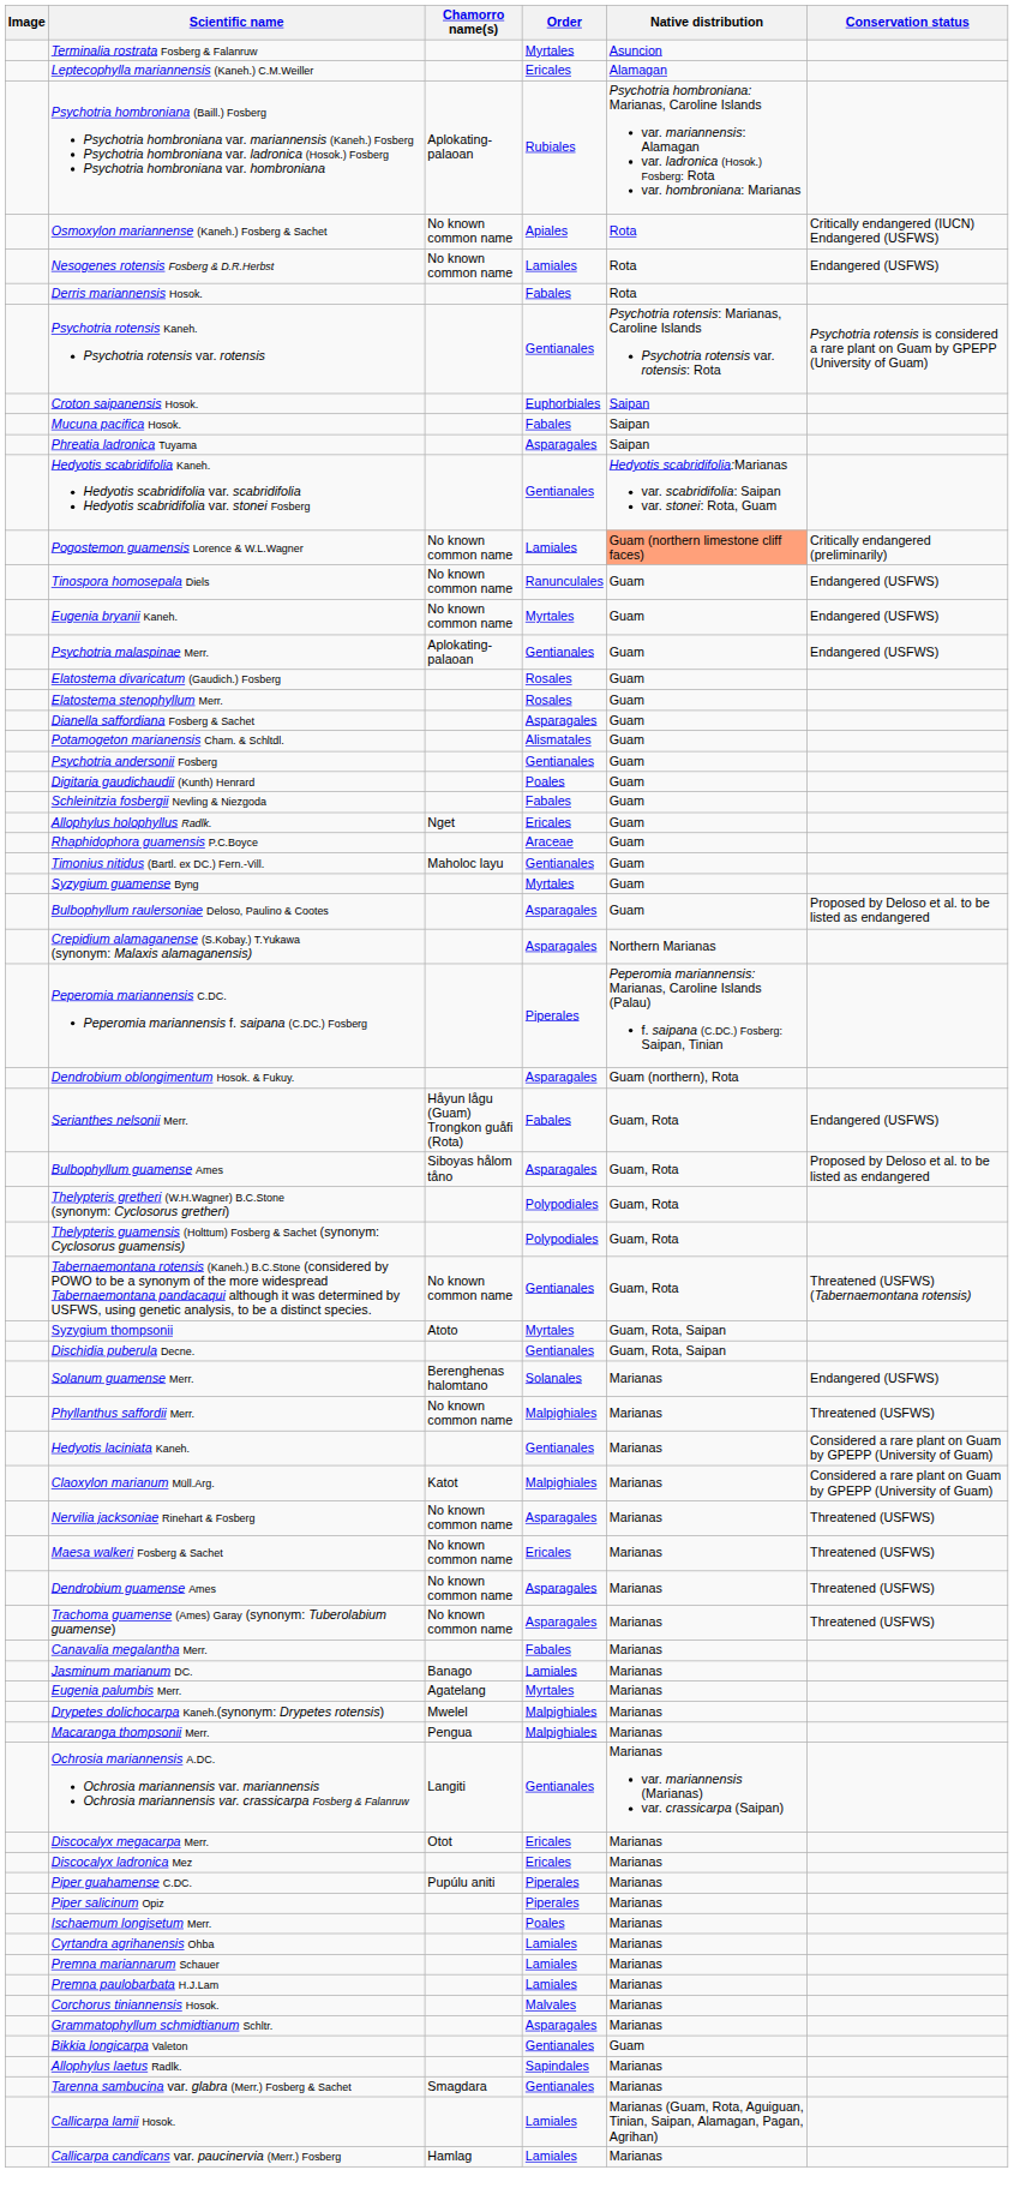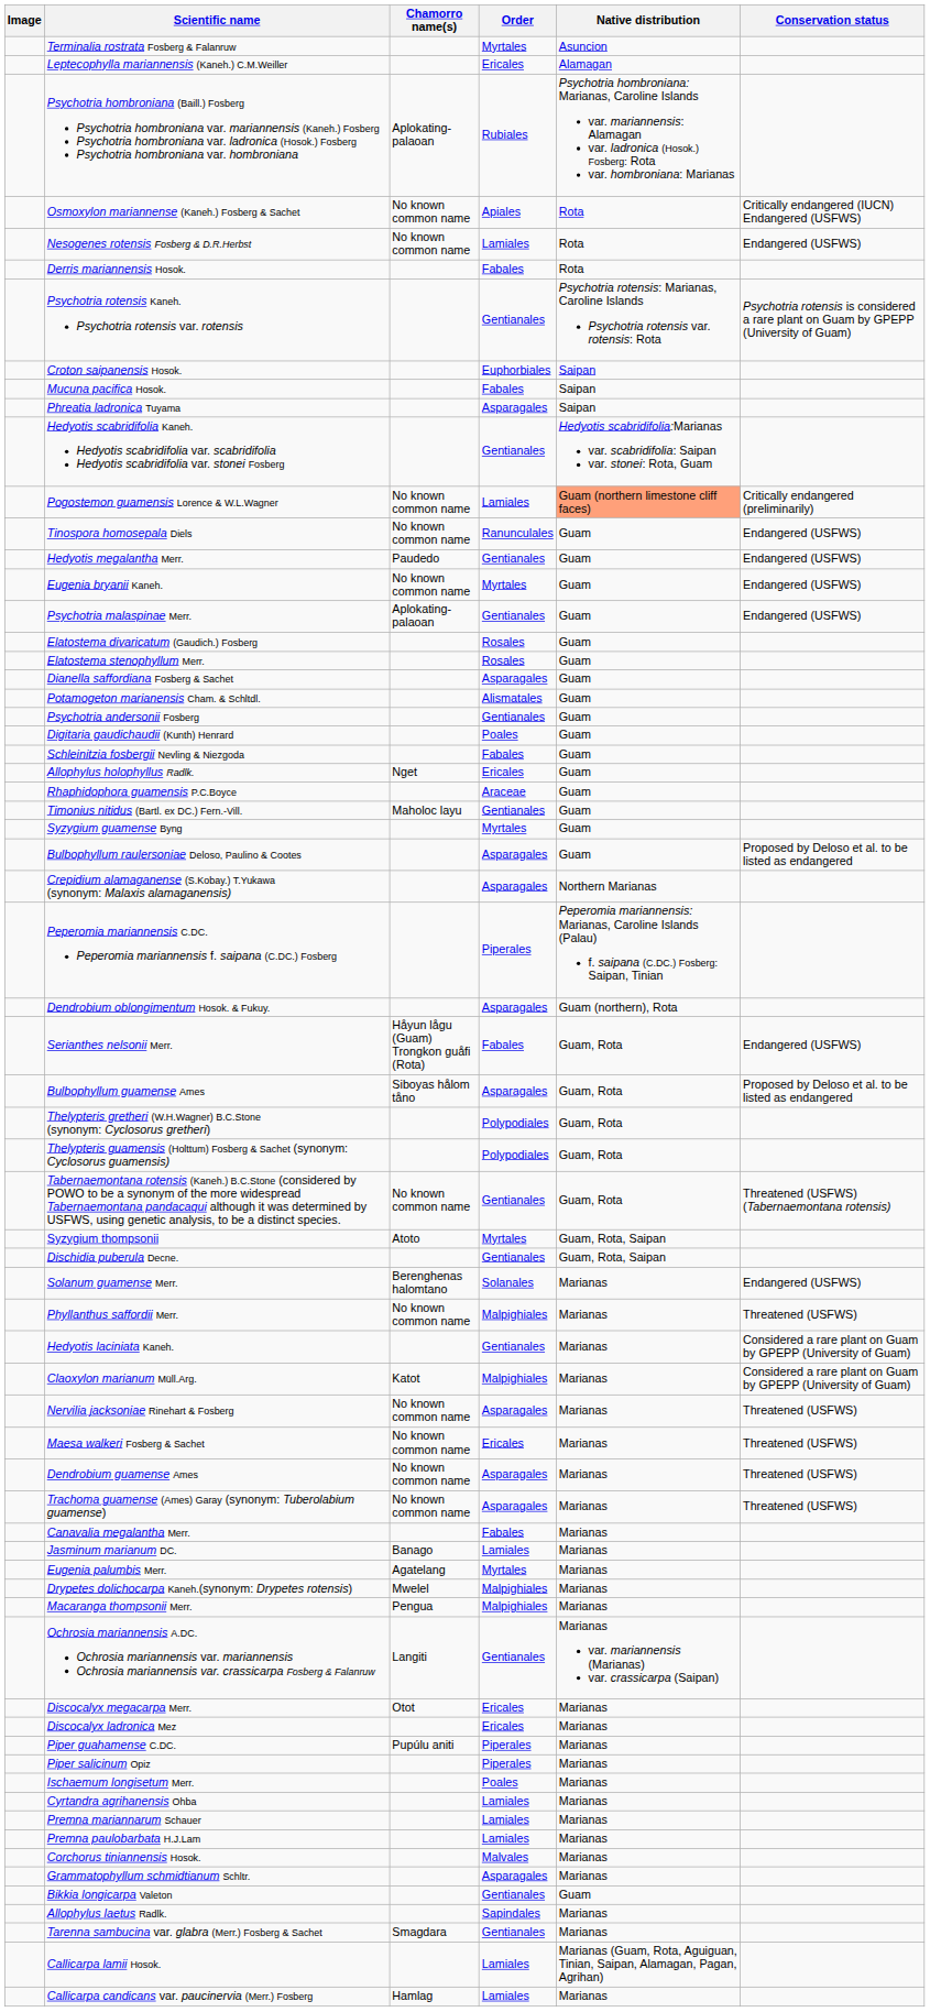 <table class="wikitable sortable">
 <tr>
 <th>Image</th>
 <th><a href='#'>Scientific name</a></th>
 <th><a href='#'>Chamorro</a> name(s)</th>
 <th><a href='#'>Order</a></th>
 <th>Native distribution</th>
 <th><a href='#'>Conservation status</a></th>
 </tr>
 <tr>
 <td></td>
 <td><em><a href='#'>Terminalia rostrata</a></em> <small>Fosberg & Falanruw</small></td>
 <td></td>
 <td><a href='#'>Myrtales</a></td>
 <td><a href='#'>Asuncion</a></td>
 <td></td>
 </tr>
 <tr>
 <td></td>
 <td><em><a href='#'>Leptecophylla mariannensis</a></em> <small>(Kaneh.) C.M.Weiller</small></td>
 <td></td>
 <td><a href='#'>Ericales</a></td>
 <td><a href='#'>Alamagan</a></td>
 <td></td>
 </tr>
 <tr>
 <td></td>
 <td><em><a href='#'>Psychotria hombroniana</a></em> <small>(Baill.) Fosberg</small><br><ul><li><em>Psychotria hombroniana</em> var. <em>mariannensis</em> <small>(Kaneh.) Fosberg</small></li><li><em>Psychotria hombroniana</em> var. <em>ladronica</em> <small>(Hosok.) Fosberg</small></li><li><em>Psychotria hombroniana</em> var. <em>hombroniana</em></li></ul></td>
 <td>Aplokating-palaoan</td>
 <td><a href='#'>Rubiales</a></td>
 <td><em>Psychotria hombroniana:</em> Marianas, Caroline Islands<br><ul><li>var. <em>mariannensis</em>: Alamagan</li><li>var. <em>ladronica</em> <small>(Hosok.) Fosberg:</small> Rota</li><li>var. <em>hombroniana</em>: Marianas</li></ul></td>
 <td></td>
 </tr>
 <tr>
 <td></td>
 <td><em><a href='#'>Osmoxylon mariannense</a></em> <small>(Kaneh.) Fosberg & Sachet</small></td>
 <td>No known common name</td>
 <td><a href='#'>Apiales</a></td>
 <td><a href='#'>Rota</a></td>
 <td>Critically endangered (IUCN) Endangered (USFWS)</td>
 </tr>
 <tr>
 <td></td>
 <td><em><a href='#'>Nesogenes rotensis</a> <small>Fosberg & D.R.Herbst</small></em></td>
 <td>No known common name</td>
 <td><a href='#'>Lamiales</a></td>
 <td>Rota</td>
 <td>Endangered (USFWS)</td>
 </tr>
 <tr>
 <td></td>
 <td><em><a href='#'>Derris mariannensis</a></em> <small>Hosok.</small></td>
 <td></td>
 <td><a href='#'>Fabales</a></td>
 <td>Rota</td>
 <td></td>
 </tr>
 <tr>
 <td></td>
 <td><em><a href='#'>Psychotria rotensis</a></em> <small>Kaneh.</small><br><ul><li><em>Psychotria rotensis</em> var. <em>rotensis</em></li></ul></td>
 <td></td>
 <td><a href='#'>Gentianales</a></td>
 <td><em>Psychotria rotensis</em>: Marianas, Caroline Islands<br><ul><li><em>Psychotria rotensis</em> var. <em>rotensis</em>: Rota</li></ul></td>
 <td><em>Psychotria rotensis</em> is considered a rare plant on Guam by GPEPP (University of Guam)</td>
 </tr>
 <tr>
 <td></td>
 <td><em><a href='#'>Croton saipanensis</a></em> <small>Hosok.</small></td>
 <td></td>
 <td><a href='#'>Euphorbiales</a></td>
 <td><a href='#'>Saipan</a></td>
 <td></td>
 </tr>
 <tr>
 <td></td>
 <td><em><a href='#'>Mucuna pacifica</a></em> <small>Hosok.</small></td>
 <td></td>
 <td><a href='#'>Fabales</a></td>
 <td>Saipan</td>
 <td></td>
 </tr>
 <tr>
 <td></td>
 <td><em><a href='#'>Phreatia ladronica</a></em> <small>Tuyama</small></td>
 <td></td>
 <td><a href='#'>Asparagales</a></td>
 <td>Saipan</td>
 <td></td>
 </tr>
 <tr>
 <td></td>
 <td><em><a href='#'>Hedyotis scabridifolia</a></em> <small>Kaneh.</small><br><ul><li><em>Hedyotis scabridifolia</em> var. <em>scabridifolia</em></li><li><em>Hedyotis scabridifolia</em> var. <em>stonei</em> <small>Fosberg</small></li></ul></td>
 <td></td>
 <td><a href='#'>Gentianales</a></td>
 <td><em><a href='#'>Hedyotis scabridifolia</a>:</em>Marianas<br><ul><li>var. <em>scabridifolia</em>: Saipan</li><li>var. <em>stonei</em>: Rota, Guam</li></ul></td>
 <td></td>
 </tr>
 <tr>
 <td></td>
 <td><em><a href='#'>Pogostemon guamensis</a></em> <small>Lorence & W.L.Wagner</small></td>
 <td>No known common name</td>
 <td><a href='#'>Lamiales</a></td>
 <td style="background: lightsalmon;">Guam (northern limestone cliff faces)</td>
 <td>Critically endangered (preliminarily)</td>
 </tr>
 <tr>
 <td></td>
 <td><em><a href='#'>Tinospora homosepala</a></em> <small>Diels</small></td>
 <td>No known common name</td>
 <td><a href='#'>Ranunculales</a></td>
+<td>Guam</td>
+<td>Endangered (USFWS)</td>
+</tr>
+<tr>
+<td></td>
+<td><em><a href='#'>Hedyotis megalantha</a></em> <small>Merr.</small></td>
+<td>Paudedo</td>
+<td><a href='#'>Gentianales</a></td>
 <td>Guam</td>
 <td>Endangered (USFWS)</td>
 </tr>
 <tr>
 <td></td>
 <td><em><a href='#'>Eugenia bryanii</a></em> <small>Kaneh.</small></td>
 <td>No known common name</td>
 <td><a href='#'>Myrtales</a></td>
 <td>Guam</td>
 <td>Endangered (USFWS)</td>
 </tr>
 <tr>
 <td></td>
 <td><em><a href='#'>Psychotria malaspinae</a></em> <small>Merr.</small></td>
 <td>Aplokating-palaoan</td>
 <td><a href='#'>Gentianales</a></td>
 <td>Guam</td>
 <td>Endangered (USFWS)</td>
 </tr>
 <tr>
 <td></td>
 <td><em><a href='#'>Elatostema divaricatum</a></em> <small>(Gaudich.) Fosberg</small></td>
 <td></td>
 <td><a href='#'>Rosales</a></td>
 <td>Guam</td>
 <td></td>
 </tr>
 <tr>
 <td></td>
 <td><em><a href='#'>Elatostema stenophyllum</a></em> <small>Merr.</small></td>
 <td></td>
 <td><a href='#'>Rosales</a></td>
 <td>Guam</td>
 <td></td>
 </tr>
 <tr>
 <td></td>
 <td><em><a href='#'>Dianella saffordiana</a></em> <small>Fosberg & Sachet</small></td>
 <td></td>
 <td><a href='#'>Asparagales</a></td>
 <td>Guam</td>
 <td></td>
 </tr>
 <tr>
 <td></td>
 <td><em><a href='#'>Potamogeton marianensis</a></em> <small>Cham. & Schltdl.</small></td>
 <td></td>
 <td><a href='#'>Alismatales</a></td>
 <td>Guam</td>
 <td></td>
 </tr>
 <tr>
 <td></td>
 <td><em><a href='#'>Psychotria andersonii</a></em> <small>Fosberg</small></td>
 <td></td>
 <td><a href='#'>Gentianales</a></td>
 <td>Guam</td>
 <td></td>
 </tr>
 <tr>
 <td></td>
 <td><em><a href='#'>Digitaria gaudichaudii</a></em> <small>(Kunth) Henrard</small></td>
 <td></td>
 <td><a href='#'>Poales</a></td>
 <td>Guam</td>
 <td></td>
 </tr>
 <tr>
 <td></td>
 <td><em><a href='#'>Schleinitzia fosbergii</a></em> <small>Nevling & Niezgoda</small></td>
 <td></td>
 <td><a href='#'>Fabales</a></td>
 <td>Guam</td>
 <td></td>
 </tr>
 <tr>
 <td></td>
 <td><em><a href='#'>Allophylus holophyllus</a> <small>Radlk.</small></em></td>
 <td>Nget</td>
 <td><a href='#'>Ericales</a></td>
 <td>Guam</td>
 <td></td>
 </tr>
 <tr>
 <td></td>
 <td><em><a href='#'>Rhaphidophora guamensis</a></em> <small>P.C.Boyce</small></td>
 <td></td>
 <td><a href='#'>Araceae</a></td>
 <td>Guam</td>
 <td></td>
 </tr>
 <tr>
 <td></td>
 <td><em><a href='#'>Timonius nitidus</a></em> <small>(Bartl. ex DC.) Fern.-Vill.</small></td>
 <td>Maholoc layu</td>
 <td><a href='#'>Gentianales</a></td>
 <td>Guam</td>
 <td></td>
 </tr>
 <tr>
 <td></td>
 <td><em><a href='#'>Syzygium guamense</a></em> <small>Byng</small></td>
 <td></td>
 <td><a href='#'>Myrtales</a></td>
 <td>Guam</td>
 <td></td>
 </tr>
 <tr>
 <td></td>
 <td><em><a href='#'>Bulbophyllum raulersoniae</a></em> <small>Deloso, Paulino & Cootes</small></td>
 <td></td>
 <td><a href='#'>Asparagales</a></td>
 <td>Guam</td>
 <td>Proposed by Deloso et al. to be listed as endangered</td>
 </tr>
 <tr>
 <td></td>
 <td><em><a href='#'>Crepidium alamaganense</a></em> <small>(S.Kobay.) T.Yukawa</small><br>(synonym: <em>Malaxis alamaganensis)</em></td>
 <td></td>
 <td><a href='#'>Asparagales</a></td>
 <td>Northern Marianas</td>
 <td></td>
 </tr>
 <tr>
 <td></td>
 <td><em><a href='#'>Peperomia mariannensis</a></em> <small>C.DC.</small><br><ul><li><em>Peperomia mariannensis</em> f. <em>saipana</em> <small>(C.DC.) Fosberg</small></li></ul></td>
 <td></td>
 <td><a href='#'>Piperales</a></td>
 <td><em>Peperomia mariannensis:</em> Marianas, Caroline Islands (Palau)<br><ul><li>f. <em>saipana</em> <small>(C.DC.) Fosberg:</small> Saipan, Tinian</li></ul></td>
 <td></td>
 </tr>
 <tr>
 <td></td>
 <td><em><a href='#'>Dendrobium oblongimentum</a></em> <small>Hosok. & Fukuy.</small></td>
 <td></td>
 <td><a href='#'>Asparagales</a></td>
 <td>Guam (northern), Rota</td>
 <td></td>
 </tr>
 <tr>
 <td></td>
 <td><em><a href='#'>Serianthes nelsonii</a></em> <small>Merr.</small></td>
 <td>Håyun lågu (Guam)<br>Trongkon guåfi (Rota)</td>
 <td><a href='#'>Fabales</a></td>
 <td>Guam, Rota</td>
 <td>Endangered (USFWS)</td>
 </tr>
 <tr>
 <td></td>
 <td><em><a href='#'>Bulbophyllum guamense</a></em> <small>Ames</small></td>
 <td>Siboyas hålom tåno</td>
 <td><a href='#'>Asparagales</a></td>
 <td>Guam, Rota</td>
 <td>Proposed by Deloso et al. to be listed as endangered</td>
 </tr>
 <tr>
 <td></td>
 <td><em><a href='#'>Thelypteris gretheri</a></em> <small>(W.H.Wagner) B.C.Stone</small><br>(synonym: <em>Cyclosorus gretheri</em>)</td>
 <td></td>
 <td><a href='#'>Polypodiales</a></td>
 <td>Guam, Rota</td>
 <td></td>
 </tr>
 <tr>
 <td></td>
 <td><em><a href='#'>Thelypteris guamensis</a></em> <small>(Holttum) Fosberg & Sachet</small> (synonym: <em>Cyclosorus guamensis)</em></td>
 <td></td>
 <td><a href='#'>Polypodiales</a></td>
 <td>Guam, Rota</td>
 <td></td>
 </tr>
 <tr>
 <td></td>
 <td><em><a href='#'>Tabernaemontana rotensis</a></em> <small>(Kaneh.) B.C.Stone</small>  (considered by POWO to be a synonym of the more widespread <em><a href='#'>Tabernaemontana pandacaqui</a></em> although it was determined by USFWS, using genetic analysis, to be a distinct species.</td>
 <td>No known common name<em></em></td>
 <td><a href='#'>Gentianales</a></td>
 <td>Guam, Rota</td>
 <td>Threatened (USFWS) (<em>Tabernaemontana rotensis)</em></td>
 </tr>
 <tr>
 <td></td>
 <td><a href='#'>Syzygium thompsonii</a></td>
 <td>Atoto</td>
 <td><a href='#'>Myrtales</a></td>
 <td>Guam, Rota, Saipan</td>
 <td></td>
 </tr>
 <tr>
 <td></td>
 <td><em><a href='#'>Dischidia puberula</a></em> <small>Decne.</small></td>
 <td></td>
 <td><a href='#'>Gentianales</a></td>
 <td>Guam, Rota, Saipan</td>
 <td></td>
 </tr>
 <tr>
 <td></td>
 <td><em><a href='#'>Solanum guamense</a></em> <small>Merr.</small></td>
 <td>Berenghenas halomtano</td>
 <td><a href='#'>Solanales</a></td>
 <td>Marianas</td>
 <td>Endangered (USFWS)</td>
 </tr>
 <tr>
 <td></td>
 <td><em><a href='#'>Phyllanthus saffordii</a></em> <small>Merr.</small></td>
 <td>No known common name</td>
 <td><a href='#'>Malpighiales</a></td>
 <td>Marianas</td>
 <td>Threatened (USFWS)</td>
 </tr>
 <tr>
 <td></td>
 <td><em><a href='#'>Hedyotis laciniata</a></em> <small>Kaneh.</small></td>
 <td></td>
 <td><a href='#'>Gentianales</a></td>
 <td>Marianas</td>
 <td>Considered a rare plant on Guam by GPEPP (University of Guam)</td>
 </tr>
 <tr>
 <td></td>
 <td><em><a href='#'>Claoxylon marianum</a></em> <small>Müll.Arg.</small></td>
 <td>Katot</td>
 <td><a href='#'>Malpighiales</a></td>
 <td>Marianas</td>
 <td>Considered a rare plant on Guam by GPEPP (University of Guam)</td>
 </tr>
 <tr>
 <td></td>
 <td><em><a href='#'>Nervilia jacksoniae</a></em> <small>Rinehart & Fosberg</small></td>
 <td>No known common name</td>
 <td><a href='#'>Asparagales</a></td>
 <td>Marianas</td>
 <td>Threatened (USFWS)</td>
 </tr>
 <tr>
 <td></td>
 <td><em><a href='#'>Maesa walkeri</a></em> <small>Fosberg & Sachet</small></td>
 <td>No known common name</td>
 <td><a href='#'>Ericales</a></td>
 <td>Marianas</td>
 <td>Threatened (USFWS)</td>
 </tr>
 <tr>
 <td></td>
 <td><em><a href='#'>Dendrobium guamense</a></em> <small>Ames</small></td>
 <td>No known common name</td>
 <td><a href='#'>Asparagales</a></td>
 <td>Marianas</td>
 <td>Threatened (USFWS)</td>
 </tr>
 <tr>
 <td></td>
 <td><em><a href='#'>Trachoma guamense</a></em> <small>(Ames) Garay</small> (synonym: <em>Tuberolabium guamense</em>)</td>
 <td>No known common name</td>
 <td><a href='#'>Asparagales</a></td>
 <td>Marianas</td>
 <td>Threatened (USFWS)</td>
 </tr>
 <tr>
 <td></td>
 <td><em><a href='#'>Canavalia megalantha</a></em> <small>Merr.</small></td>
 <td></td>
 <td><a href='#'>Fabales</a></td>
 <td>Marianas</td>
 <td></td>
 </tr>
 <tr>
 <td></td>
 <td><em><a href='#'>Jasminum marianum</a></em> <small>DC.</small></td>
 <td>Banago</td>
 <td><a href='#'>Lamiales</a></td>
 <td>Marianas</td>
 <td></td>
 </tr>
 <tr>
 <td></td>
 <td><em><a href='#'>Eugenia palumbis</a></em> <small>Merr.</small></td>
 <td>Agatelang</td>
 <td><a href='#'>Myrtales</a></td>
 <td>Marianas</td>
 <td></td>
 </tr>
 <tr>
 <td></td>
 <td><em><a href='#'>Drypetes dolichocarpa</a></em> <small>Kaneh.</small>(synonym: <em>Drypetes rotensis</em>)</td>
 <td>Mwelel</td>
 <td><a href='#'>Malpighiales</a></td>
 <td>Marianas</td>
 <td></td>
 </tr>
 <tr>
 <td></td>
 <td><em><a href='#'>Macaranga thompsonii</a></em> <small>Merr.</small></td>
 <td>Pengua</td>
 <td><a href='#'>Malpighiales</a></td>
 <td>Marianas</td>
 <td></td>
 </tr>
 <tr>
 <td></td>
 <td><em><a href='#'>Ochrosia mariannensis</a></em> <small>A.DC.</small><br><ul><li><em>Ochrosia mariannensis</em> var. <em>mariannensis</em></li><li><em>Ochrosia mariannensis var. crassicarpa <small>Fosberg & Falanruw</small></em></li></ul></td>
 <td>Langiti</td>
 <td><a href='#'>Gentianales</a></td>
 <td>Marianas<br><ul><li>var. <em>mariannensis</em> (Marianas)</li><li>var. <em>crassicarpa</em> (Saipan)</li></ul></td>
 <td></td>
 </tr>
 <tr>
 <td></td>
 <td><em><a href='#'>Discocalyx megacarpa</a></em> <small>Merr.</small></td>
 <td>Otot</td>
 <td><a href='#'>Ericales</a></td>
 <td>Marianas</td>
 <td></td>
 </tr>
 <tr>
 <td></td>
 <td><em><a href='#'>Discocalyx ladronica</a></em> <small>Mez</small></td>
 <td></td>
 <td><a href='#'>Ericales</a></td>
 <td>Marianas</td>
 <td></td>
 </tr>
 <tr>
 <td></td>
 <td><em><a href='#'>Piper guahamense</a></em> <small>C.DC.</small></td>
 <td>Pupúlu aniti</td>
 <td><a href='#'>Piperales</a></td>
 <td>Marianas</td>
 <td></td>
 </tr>
 <tr>
 <td></td>
 <td><em><a href='#'>Piper salicinum</a></em> <small>Opiz</small></td>
 <td></td>
 <td><a href='#'>Piperales</a></td>
 <td>Marianas</td>
 <td></td>
 </tr>
 <tr>
 <td></td>
 <td><em><a href='#'>Ischaemum longisetum</a></em> <small>Merr.</small></td>
 <td></td>
 <td><a href='#'>Poales</a></td>
 <td>Marianas</td>
 <td></td>
 </tr>
 <tr>
 <td></td>
 <td><em><a href='#'>Cyrtandra agrihanensis</a></em> <small>Ohba</small></td>
 <td></td>
 <td><a href='#'>Lamiales</a></td>
 <td>Marianas</td>
 <td></td>
 </tr>
 <tr>
 <td></td>
 <td><em><a href='#'>Premna mariannarum</a></em> <small>Schauer</small></td>
 <td></td>
 <td><a href='#'>Lamiales</a></td>
 <td>Marianas</td>
 <td></td>
 </tr>
 <tr>
 <td></td>
 <td><em><a href='#'>Premna paulobarbata</a></em> <small>H.J.Lam</small></td>
 <td></td>
 <td><a href='#'>Lamiales</a></td>
 <td>Marianas</td>
 <td></td>
 </tr>
 <tr>
 <td></td>
 <td><em><a href='#'>Corchorus tiniannensis</a></em> <small>Hosok.</small></td>
 <td></td>
 <td><a href='#'>Malvales</a></td>
 <td>Marianas</td>
 <td></td>
 </tr>
 <tr>
 <td></td>
 <td><em><a href='#'>Grammatophyllum schmidtianum</a></em> <small>Schltr.</small></td>
 <td></td>
 <td><a href='#'>Asparagales</a></td>
 <td>Marianas</td>
 <td></td>
 </tr>
 <tr>
 <td></td>
 <td><em><a href='#'>Bikkia longicarpa</a></em> <small>Valeton</small></td>
 <td></td>
 <td><a href='#'>Gentianales</a></td>
 <td>Guam</td>
 <td></td>
 </tr>
 <tr>
 <td></td>
 <td><em><a href='#'>Allophylus laetus</a></em> <small>Radlk.</small></td>
 <td></td>
 <td><a href='#'>Sapindales</a></td>
 <td>Marianas</td>
 <td></td>
 </tr>
 <tr>
 <td></td>
 <td><em><a href='#'>Tarenna sambucina</a></em> var. <em>glabra</em> <small>(Merr.) Fosberg & Sachet</small></td>
 <td>Smagdara</td>
 <td><a href='#'>Gentianales</a></td>
 <td>Marianas</td>
 <td></td>
 </tr>
 <tr>
 <td></td>
 <td><em><a href='#'>Callicarpa lamii</a></em> <small>Hosok.</small></td>
 <td></td>
 <td><a href='#'>Lamiales</a></td>
 <td>Marianas (Guam, Rota, Aguiguan, Tinian, Saipan, Alamagan, Pagan, Agrihan)</td>
 <td></td>
 </tr>
 <tr>
 <td></td>
 <td><em><a href='#'>Callicarpa candicans</a></em> var. <em>paucinervia</em> <small>(Merr.) Fosberg</small></td>
 <td>Hamlag</td>
 <td><a href='#'>Lamiales</a></td>
 <td>Marianas</td>
 <td></td>
 </tr>
 </table>
